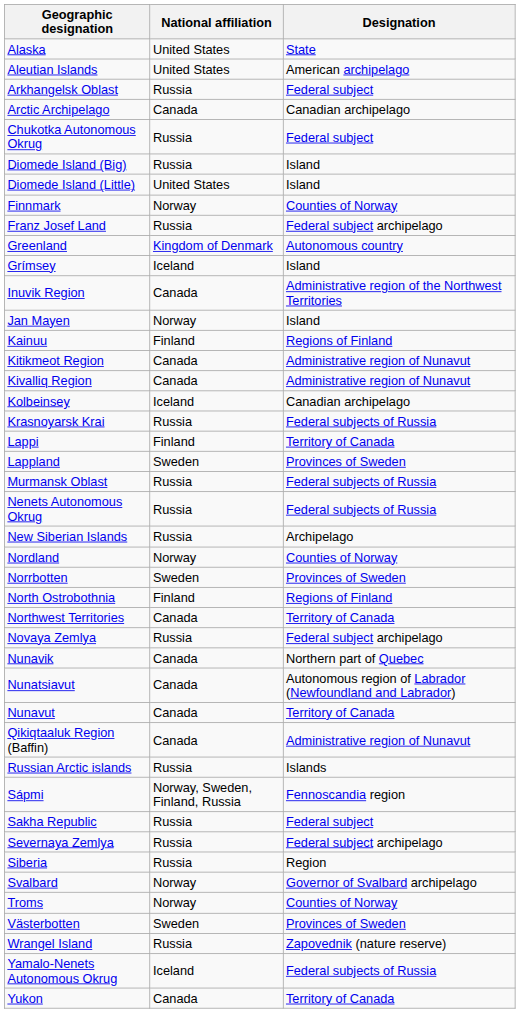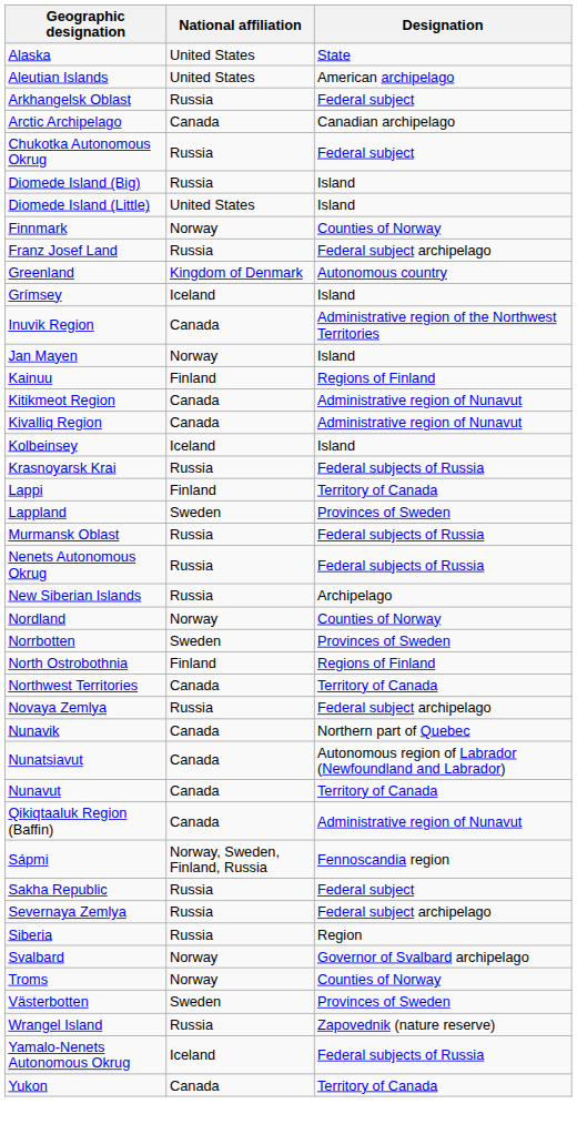 <table class="wikitable sortable" style="font-size: 95%">
 <tr>
 <th>Geographic designation</th>
 <th>National affiliation</th>
 <th>Designation</th>
 </tr>
 <tr>
 <td><a href='#'>Alaska</a></td>
 <td>United States</td>
 <td><a href='#'>State</a></td>
 </tr>
 <tr>
 <td><a href='#'>Aleutian Islands</a></td>
 <td>United States</td>
 <td>American <a href='#'>archipelago</a></td>
 </tr>
 <tr>
 <td><a href='#'>Arkhangelsk Oblast</a></td>
 <td>Russia</td>
 <td><a href='#'>Federal subject</a></td>
 </tr>
 <tr>
 <td><a href='#'>Arctic Archipelago</a></td>
 <td>Canada</td>
 <td>Canadian archipelago</td>
 </tr>
 <tr>
 <td><a href='#'>Chukotka Autonomous Okrug</a></td>
 <td>Russia</td>
 <td><a href='#'>Federal subject</a></td>
 </tr>
 <tr>
 <td><a href='#'>Diomede Island (Big)</a></td>
 <td>Russia</td>
 <td>Island</td>
 </tr>
 <tr>
 <td><a href='#'>Diomede Island (Little)</a></td>
 <td>United States</td>
 <td>Island</td>
 </tr>
 <tr>
 <td><a href='#'>Finnmark</a></td>
 <td>Norway</td>
 <td><a href='#'>Counties of Norway</a></td>
 </tr>
 <tr>
 <td><a href='#'>Franz Josef Land</a></td>
 <td>Russia</td>
 <td><a href='#'>Federal subject</a> archipelago</td>
 </tr>
 <tr>
 <td><a href='#'>Greenland</a></td>
 <td><a href='#'>Kingdom of Denmark</a></td>
 <td><a href='#'>Autonomous country</a></td>
 </tr>
 <tr>
 <td><a href='#'>Grímsey</a></td>
 <td>Iceland</td>
 <td>Island</td>
 </tr>
 <tr>
 <td><a href='#'>Inuvik Region</a></td>
 <td>Canada</td>
 <td><a href='#'>Administrative region of the Northwest Territories</a></td>
 </tr>
 <tr>
 <td><a href='#'>Jan Mayen</a></td>
 <td>Norway</td>
 <td>Island</td>
 </tr>
 <tr>
 <td><a href='#'>Kainuu</a></td>
 <td>Finland</td>
 <td><a href='#'>Regions of Finland</a></td>
 </tr>
 <tr>
 <td><a href='#'>Kitikmeot Region</a></td>
 <td>Canada</td>
 <td><a href='#'>Administrative region of Nunavut</a></td>
 </tr>
 <tr>
 <td><a href='#'>Kivalliq Region</a></td>
 <td>Canada</td>
 <td><a href='#'>Administrative region of Nunavut</a></td>
 </tr>
 <tr>
 <td><a href='#'>Kolbeinsey</a></td>
 <td>Iceland</td>
-<td>Canadian archipelago</td>
+<td>Island</td>
 </tr>
 <tr>
 <td><a href='#'>Krasnoyarsk Krai</a></td>
 <td>Russia</td>
 <td><a href='#'>Federal subjects of Russia</a></td>
 </tr>
 <tr>
 <td><a href='#'>Lappi</a></td>
 <td>Finland</td>
 <td><a href='#'>Territory of Canada</a></td>
 </tr>
 <tr>
 <td><a href='#'>Lappland</a></td>
 <td>Sweden</td>
 <td><a href='#'>Provinces of Sweden</a></td>
 </tr>
 <tr>
 <td><a href='#'>Murmansk Oblast</a></td>
 <td>Russia</td>
 <td><a href='#'>Federal subjects of Russia</a></td>
 </tr>
 <tr>
 <td><a href='#'>Nenets Autonomous Okrug</a></td>
 <td>Russia</td>
 <td><a href='#'>Federal subjects of Russia</a></td>
 </tr>
 <tr>
 <td><a href='#'>New Siberian Islands</a></td>
 <td>Russia</td>
 <td>Archipelago</td>
 </tr>
 <tr>
 <td><a href='#'>Nordland</a></td>
 <td>Norway</td>
 <td><a href='#'>Counties of Norway</a></td>
 </tr>
 <tr>
 <td><a href='#'>Norrbotten</a></td>
 <td>Sweden</td>
 <td><a href='#'>Provinces of Sweden</a></td>
 </tr>
 <tr>
 <td><a href='#'>North Ostrobothnia</a></td>
 <td>Finland</td>
 <td><a href='#'>Regions of Finland</a></td>
 </tr>
 <tr>
 <td><a href='#'>Northwest Territories</a></td>
 <td>Canada</td>
 <td><a href='#'>Territory of Canada</a></td>
 </tr>
 <tr>
 <td><a href='#'>Novaya Zemlya</a></td>
 <td>Russia</td>
 <td><a href='#'>Federal subject</a> archipelago</td>
 </tr>
 <tr>
 <td><a href='#'>Nunavik</a></td>
 <td>Canada</td>
 <td>Northern part of <a href='#'>Quebec</a></td>
 </tr>
 <tr>
 <td><a href='#'>Nunatsiavut</a></td>
 <td>Canada</td>
 <td>Autonomous region of <a href='#'>Labrador</a> (<a href='#'>Newfoundland and Labrador</a>)</td>
 </tr>
 <tr>
 <td><a href='#'>Nunavut</a></td>
 <td>Canada</td>
 <td><a href='#'>Territory of Canada</a></td>
 </tr>
 <tr>
 <td><a href='#'>Qikiqtaaluk Region</a> (Baffin)</td>
 <td>Canada</td>
 <td><a href='#'>Administrative region of Nunavut</a></td>
 </tr>
 <tr>
-<td><a href='#'>Russian Arctic islands</a></td>
-<td>Russia</td>
-<td>Islands</td>
-</tr>
-<tr>
 <td><a href='#'>Sápmi</a></td>
 <td>Norway, Sweden, Finland, Russia</td>
 <td><a href='#'>Fennoscandia</a> region</td>
 </tr>
 <tr>
 <td><a href='#'>Sakha Republic</a></td>
 <td>Russia</td>
 <td><a href='#'>Federal subject</a></td>
 </tr>
 <tr>
 <td><a href='#'>Severnaya Zemlya</a></td>
 <td>Russia</td>
 <td><a href='#'>Federal subject</a> archipelago</td>
 </tr>
 <tr>
 <td><a href='#'>Siberia</a></td>
 <td>Russia</td>
 <td>Region</td>
 </tr>
 <tr>
 <td><a href='#'>Svalbard</a></td>
 <td>Norway</td>
 <td><a href='#'>Governor of Svalbard</a> archipelago</td>
 </tr>
 <tr>
 <td><a href='#'>Troms</a></td>
 <td>Norway</td>
 <td><a href='#'>Counties of Norway</a></td>
 </tr>
 <tr>
 <td><a href='#'>Västerbotten</a></td>
 <td>Sweden</td>
 <td><a href='#'>Provinces of Sweden</a></td>
 </tr>
 <tr>
 <td><a href='#'>Wrangel Island</a></td>
 <td>Russia</td>
 <td><a href='#'>Zapovednik</a> (nature reserve)</td>
 </tr>
 <tr>
 <td><a href='#'>Yamalo-Nenets Autonomous Okrug</a></td>
 <td>Iceland</td>
 <td><a href='#'>Federal subjects of Russia</a></td>
 </tr>
 <tr>
 <td><a href='#'>Yukon</a></td>
 <td>Canada</td>
 <td><a href='#'>Territory of Canada</a></td>
 </tr>
 </table>
